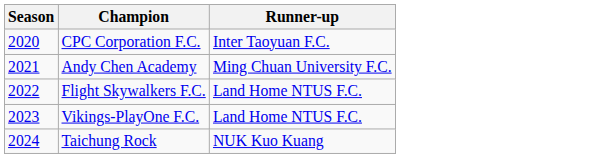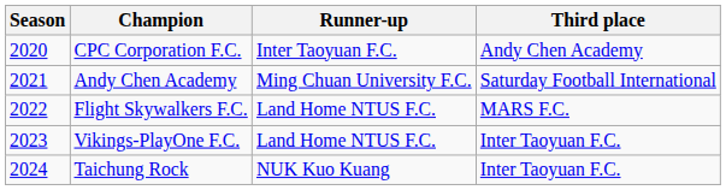 <table class = "wikitable">
 <tr>
 <th>Season</th>
 <th>Champion</th>
 <th>Runner-up</th>
+<th>Third place</th>
 </tr>
 <tr>
 <td><a href='#'>2020</a></td>
 <td><a href='#'>CPC Corporation F.C.</a></td>
 <td><a href='#'>Inter Taoyuan F.C.</a></td>
+<td><a href='#'>Andy Chen Academy</a></td>
 </tr>
 <tr>
 <td><a href='#'>2021</a></td>
 <td><a href='#'>Andy Chen Academy</a></td>
 <td><a href='#'>Ming Chuan University F.C.</a></td>
+<td><a href='#'>Saturday Football International</a></td>
 </tr>
 <tr>
 <td><a href='#'>2022</a></td>
 <td><a href='#'>Flight Skywalkers F.C.</a></td>
 <td><a href='#'>Land Home NTUS F.C.</a></td>
+<td><a href='#'>MARS F.C.</a></td>
 </tr>
 <tr>
 <td><a href='#'>2023</a></td>
 <td><a href='#'>Vikings-PlayOne F.C.</a></td>
 <td><a href='#'>Land Home NTUS F.C.</a></td>
+<td><a href='#'>Inter Taoyuan F.C.</a></td>
 </tr>
 <tr>
 <td><a href='#'>2024</a></td>
 <td><a href='#'>Taichung Rock</a></td>
 <td><a href='#'>NUK Kuo Kuang</a></td>
+<td><a href='#'>Inter Taoyuan F.C.</a></td>
 </tr>
 </table>
